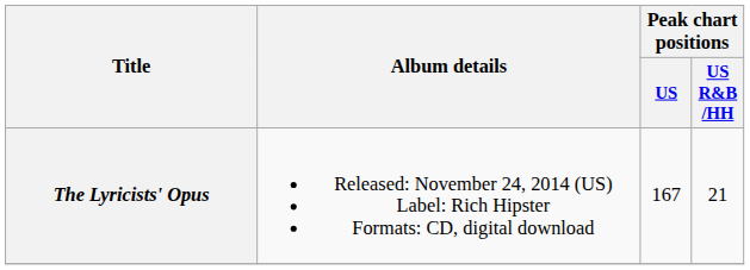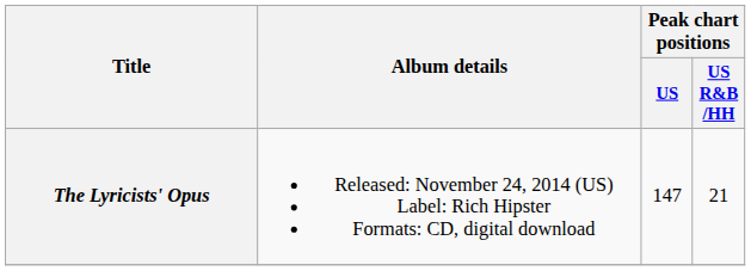 <table class="wikitable plainrowheaders" style="text-align:center;" border="1">
 <tr>
 <th scope="col" rowspan="2" style="width:13em;">Title</th>
 <th scope="col" rowspan="2" style="width:20em;">Album details</th>
 <th scope="col" colspan="2">Peak chart positions</th>
 </tr>
 <tr>
 <th scope="col" style="width:2.5em;font-size:90%;"><a href='#'>US</a><br></th>
 <th scope="col" style="width:2.5em;font-size:90%;"><a href='#'>US <br>R&B<br>/HH</a><br></th>
 </tr>
 <tr>
 <th scope="row"><em>The Lyricists' Opus</em></th>
 <td><br><ul><li>Released: November 24, 2014 <span>(US)</span></li><li>Label: Rich Hipster</li><li>Formats: CD, digital download</li></ul></td>
-<td>167</td>
+<td>147</td>
 <td>21</td>
 </tr>
 <tr US: 100,000>
 </tr>
 </table>
